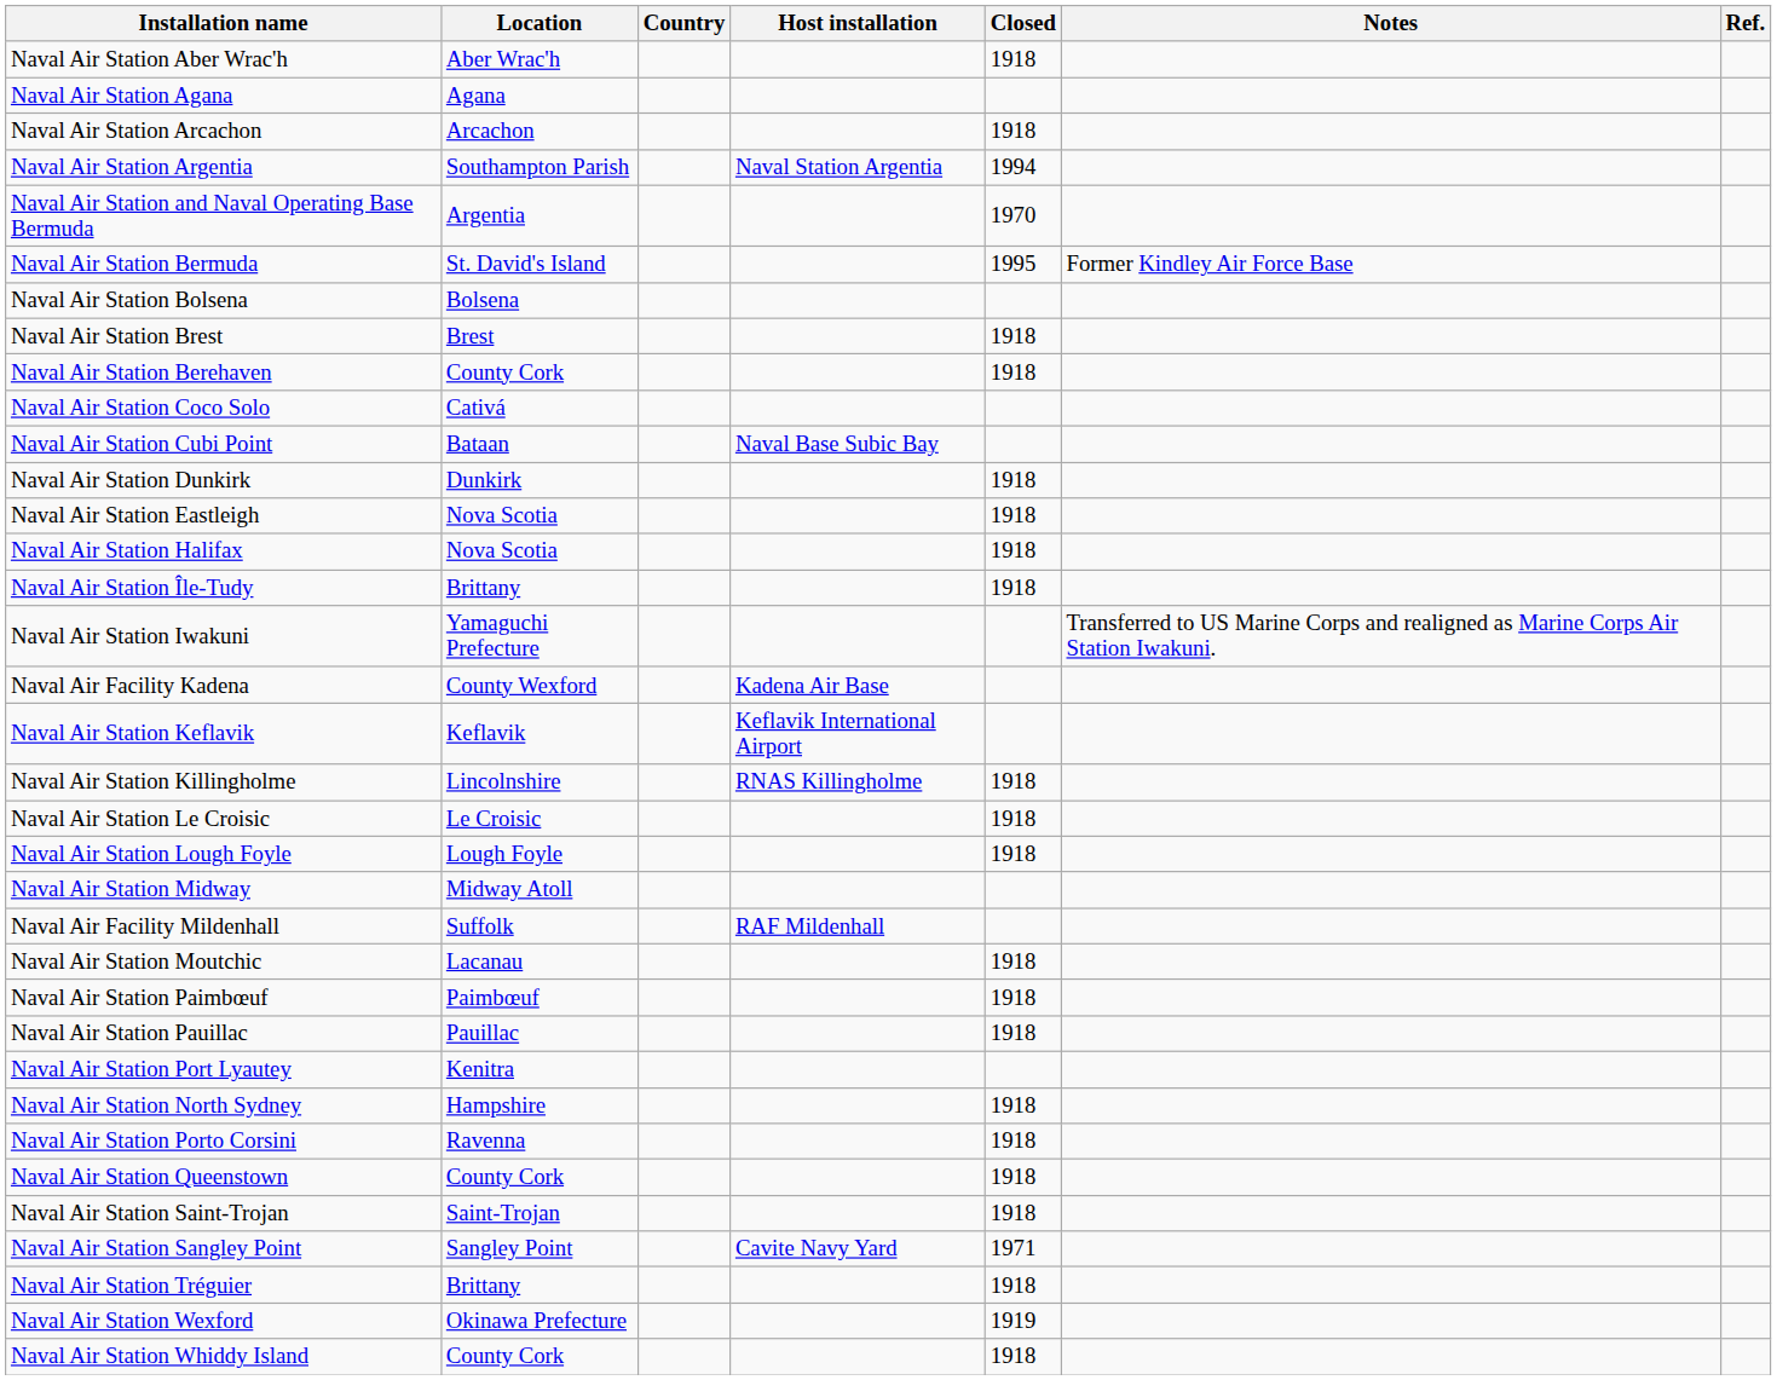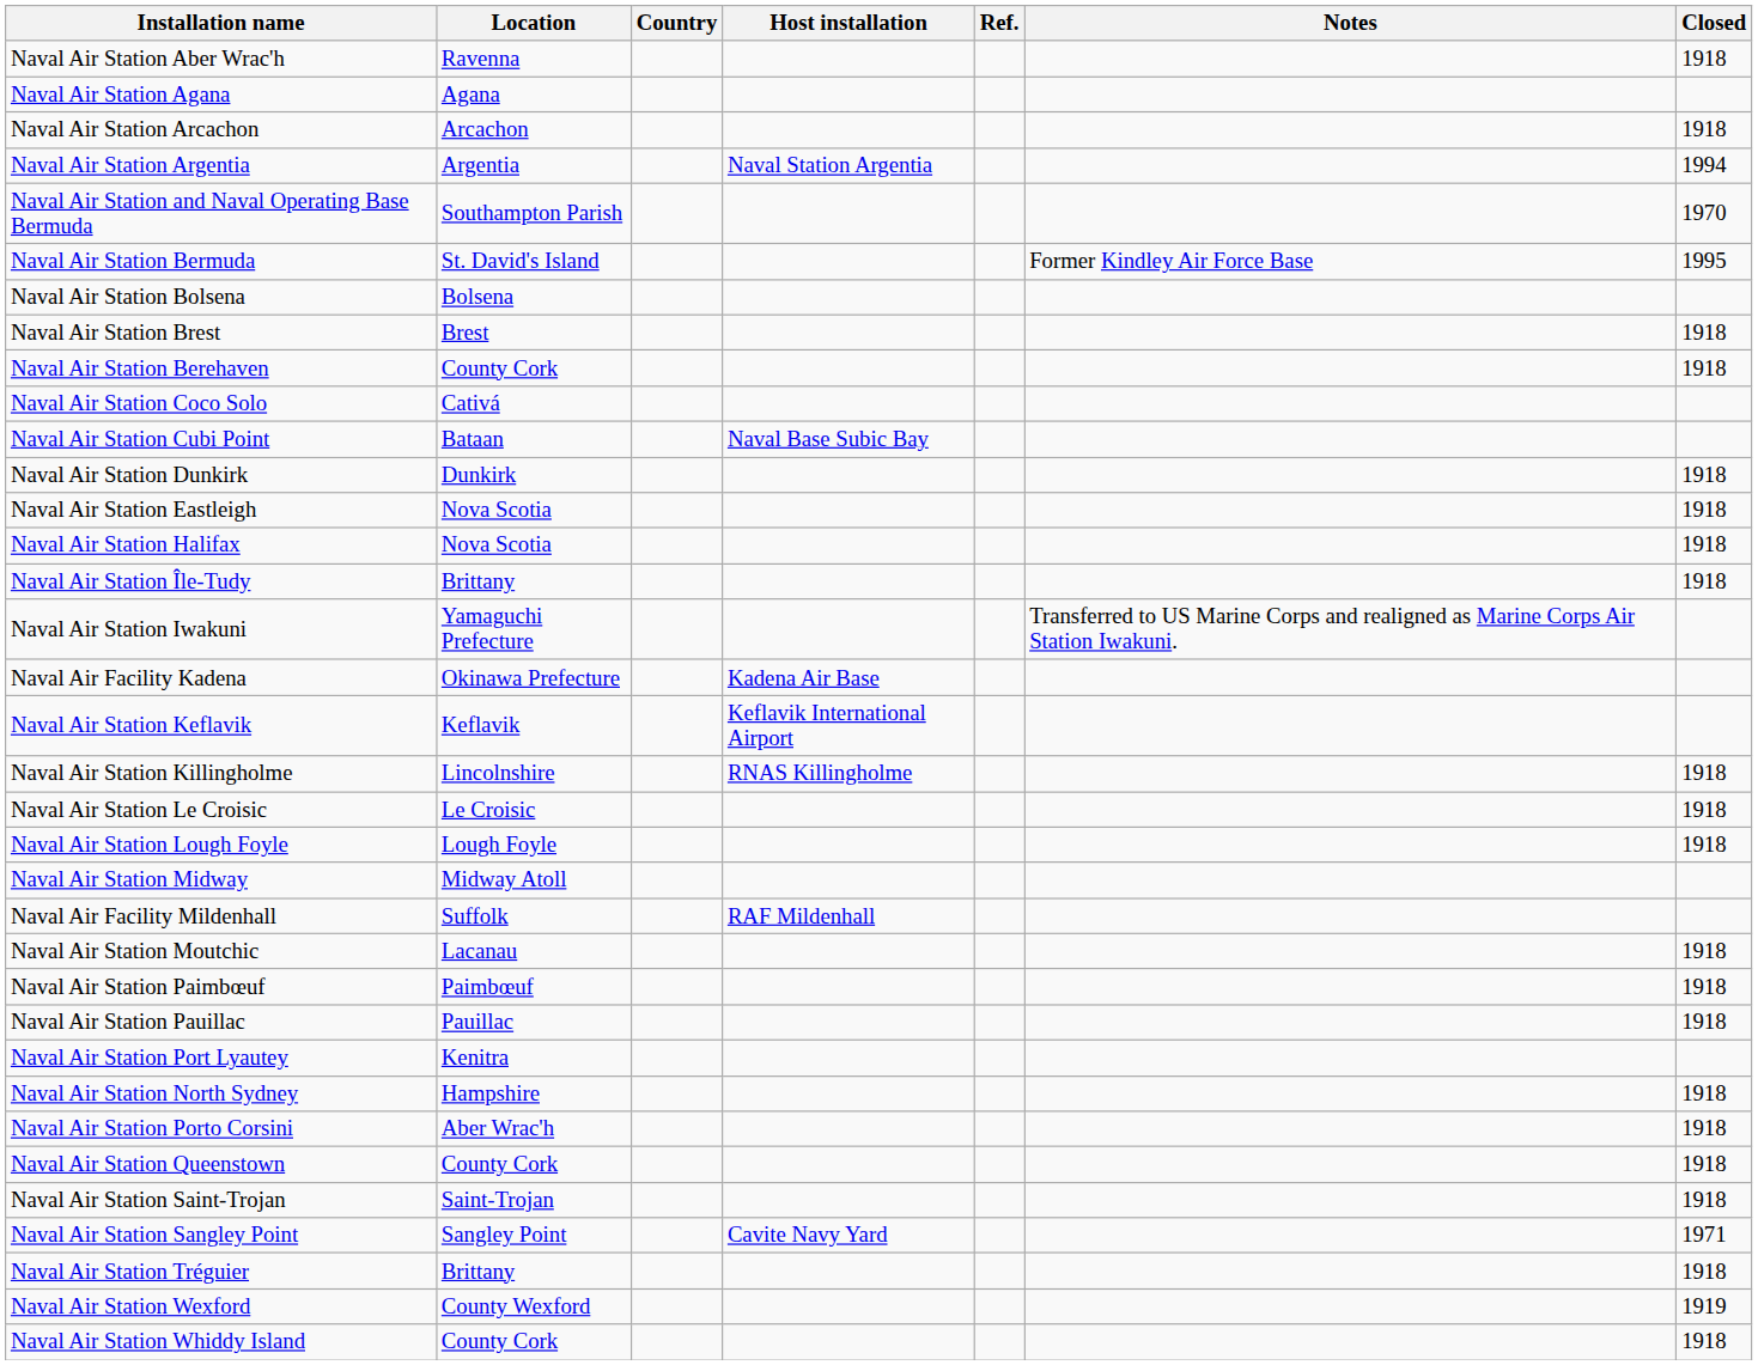 <table class="wikitable sortable">
 <tr>
 <th>Installation name</th>
 <th>Location</th>
 <th>Country</th>
 <th>Host installation</th>
+<th>Ref.</th>
+<th>Notes</th>
 <th>Closed</th>
-<th>Notes</th>
-<th>Ref.</th>
 </tr>
 <tr>
 <td>Naval Air Station Aber Wrac'h</td>
-<td><a href='#'>Aber Wrac'h</a></td>
+<td><a href='#'>Ravenna</a></td>
+<td></td>
+<td></td>
 <td></td>
 <td></td>
 <td>1918</td>
-<td></td>
-<td></td>
 </tr>
 <tr>
 <td><a href='#'>Naval Air Station Agana</a></td>
 <td><a href='#'>Agana</a></td>
 <td></td>
 <td></td>
 <td></td>
 <td></td>
 <td></td>
 </tr>
 <tr>
 <td>Naval Air Station Arcachon</td>
 <td><a href='#'>Arcachon</a></td>
 <td></td>
 <td></td>
-<td>1918</td>
 <td></td>
 <td></td>
+<td>1918</td>
 </tr>
 <tr>
 <td><a href='#'>Naval Air Station Argentia</a></td>
-<td><a href='#'>Southampton Parish</a></td>
+<td><a href='#'>Argentia</a></td>
 <td></td>
 <td><a href='#'>Naval Station Argentia</a></td>
-<td>1994</td>
 <td></td>
 <td></td>
+<td>1994</td>
 </tr>
 <tr>
 <td><a href='#'>Naval Air Station and Naval Operating Base Bermuda</a></td>
-<td><a href='#'>Argentia</a></td>
+<td><a href='#'>Southampton Parish</a></td>
+<td></td>
+<td></td>
 <td></td>
 <td></td>
 <td>1970</td>
-<td></td>
-<td></td>
 </tr>
 <tr>
 <td><a href='#'>Naval Air Station Bermuda</a></td>
 <td><a href='#'>St. David's Island</a></td>
 <td></td>
 <td></td>
+<td></td>
+<td>Former <a href='#'>Kindley Air Force Base</a></td>
 <td>1995</td>
-<td>Former <a href='#'>Kindley Air Force Base</a></td>
-<td></td>
 </tr>
 <tr>
 <td>Naval Air Station Bolsena</td>
 <td><a href='#'>Bolsena</a></td>
 <td></td>
 <td></td>
 <td></td>
 <td></td>
 <td></td>
 </tr>
 <tr>
 <td>Naval Air Station Brest</td>
 <td><a href='#'>Brest</a></td>
 <td></td>
 <td></td>
-<td>1918</td>
 <td></td>
 <td></td>
+<td>1918</td>
 </tr>
 <tr>
 <td><a href='#'>Naval Air Station Berehaven</a></td>
 <td><a href='#'>County Cork</a></td>
 <td></td>
 <td></td>
-<td>1918</td>
 <td></td>
 <td></td>
+<td>1918</td>
 </tr>
 <tr>
 <td><a href='#'>Naval Air Station Coco Solo</a></td>
 <td><a href='#'>Cativá</a></td>
 <td></td>
 <td></td>
 <td></td>
 <td></td>
 <td></td>
 </tr>
 <tr>
 <td><a href='#'>Naval Air Station Cubi Point</a></td>
 <td><a href='#'>Bataan</a></td>
 <td></td>
 <td><a href='#'>Naval Base Subic Bay</a></td>
 <td></td>
 <td></td>
 <td></td>
 </tr>
 <tr>
 <td>Naval Air Station Dunkirk</td>
 <td><a href='#'>Dunkirk</a></td>
 <td></td>
 <td></td>
-<td>1918</td>
 <td></td>
 <td></td>
+<td>1918</td>
 </tr>
 <tr>
 <td>Naval Air Station Eastleigh</td>
 <td><a href='#'>Nova Scotia</a></td>
 <td></td>
 <td></td>
-<td>1918</td>
 <td></td>
 <td></td>
+<td>1918</td>
 </tr>
 <tr>
 <td><a href='#'>Naval Air Station Halifax</a></td>
 <td><a href='#'>Nova Scotia</a></td>
 <td></td>
 <td></td>
-<td>1918</td>
 <td></td>
 <td></td>
+<td>1918</td>
 </tr>
 <tr>
 <td><a href='#'>Naval Air Station Île-Tudy</a></td>
 <td><a href='#'>Brittany</a></td>
 <td></td>
 <td></td>
-<td>1918</td>
 <td></td>
 <td></td>
+<td>1918</td>
 </tr>
 <tr>
 <td>Naval Air Station Iwakuni</td>
 <td><a href='#'>Yamaguchi Prefecture</a></td>
 <td></td>
 <td></td>
 <td></td>
 <td>Transferred to US Marine Corps and realigned as <a href='#'>Marine Corps Air Station Iwakuni</a>.</td>
 <td></td>
 </tr>
 <tr>
 <td>Naval Air Facility Kadena</td>
-<td><a href='#'>County Wexford</a></td>
+<td><a href='#'>Okinawa Prefecture</a></td>
 <td></td>
 <td><a href='#'>Kadena Air Base</a></td>
 <td></td>
 <td></td>
 <td></td>
 </tr>
 <tr>
 <td><a href='#'>Naval Air Station Keflavik</a></td>
 <td><a href='#'>Keflavik</a></td>
 <td></td>
 <td><a href='#'>Keflavik International Airport</a></td>
 <td></td>
 <td></td>
 <td></td>
 </tr>
 <tr>
 <td>Naval Air Station Killingholme</td>
 <td><a href='#'>Lincolnshire</a></td>
 <td></td>
 <td><a href='#'>RNAS Killingholme</a></td>
-<td>1918</td>
 <td></td>
 <td></td>
+<td>1918</td>
 </tr>
 <tr>
 <td>Naval Air Station Le Croisic</td>
 <td><a href='#'>Le Croisic</a></td>
 <td></td>
 <td></td>
-<td>1918</td>
 <td></td>
 <td></td>
+<td>1918</td>
 </tr>
 <tr>
 <td><a href='#'>Naval Air Station Lough Foyle</a></td>
 <td><a href='#'>Lough Foyle</a></td>
 <td></td>
 <td></td>
-<td>1918</td>
 <td></td>
 <td></td>
+<td>1918</td>
 </tr>
 <tr>
 <td><a href='#'>Naval Air Station Midway</a></td>
 <td><a href='#'>Midway Atoll</a></td>
 <td></td>
 <td></td>
 <td></td>
 <td></td>
 <td></td>
 </tr>
 <tr>
 <td>Naval Air Facility Mildenhall</td>
 <td><a href='#'>Suffolk</a></td>
 <td></td>
 <td><a href='#'>RAF Mildenhall</a></td>
 <td></td>
 <td></td>
 <td></td>
 </tr>
 <tr>
 <td>Naval Air Station Moutchic</td>
 <td><a href='#'>Lacanau</a></td>
 <td></td>
 <td></td>
-<td>1918</td>
 <td></td>
 <td></td>
+<td>1918</td>
 </tr>
 <tr>
 <td>Naval Air Station Paimbœuf</td>
 <td><a href='#'>Paimbœuf</a></td>
 <td></td>
 <td></td>
-<td>1918</td>
 <td></td>
 <td></td>
+<td>1918</td>
 </tr>
 <tr>
 <td>Naval Air Station Pauillac</td>
 <td><a href='#'>Pauillac</a></td>
 <td></td>
 <td></td>
-<td>1918</td>
 <td></td>
 <td></td>
+<td>1918</td>
 </tr>
 <tr>
 <td><a href='#'>Naval Air Station Port Lyautey</a></td>
 <td><a href='#'>Kenitra</a></td>
 <td></td>
 <td></td>
 <td></td>
 <td></td>
 <td></td>
 </tr>
 <tr>
 <td><a href='#'>Naval Air Station North Sydney</a></td>
 <td><a href='#'>Hampshire</a></td>
 <td></td>
 <td></td>
-<td>1918</td>
 <td></td>
 <td></td>
+<td>1918</td>
 </tr>
 <tr>
 <td><a href='#'>Naval Air Station Porto Corsini</a></td>
-<td><a href='#'>Ravenna</a></td>
+<td><a href='#'>Aber Wrac'h</a></td>
+<td></td>
+<td></td>
 <td></td>
 <td></td>
 <td>1918</td>
-<td></td>
-<td></td>
 </tr>
 <tr>
 <td><a href='#'>Naval Air Station Queenstown</a></td>
 <td><a href='#'>County Cork</a></td>
 <td></td>
 <td></td>
-<td>1918</td>
 <td></td>
 <td></td>
+<td>1918</td>
 </tr>
 <tr>
 <td>Naval Air Station Saint-Trojan</td>
 <td><a href='#'>Saint-Trojan</a></td>
 <td></td>
 <td></td>
-<td>1918</td>
 <td></td>
 <td></td>
+<td>1918</td>
 </tr>
 <tr>
 <td><a href='#'>Naval Air Station Sangley Point</a></td>
 <td><a href='#'>Sangley Point</a></td>
 <td></td>
 <td><a href='#'>Cavite Navy Yard</a></td>
-<td>1971</td>
 <td></td>
 <td></td>
+<td>1971</td>
 </tr>
 <tr>
 <td><a href='#'>Naval Air Station Tréguier</a></td>
 <td><a href='#'>Brittany</a></td>
 <td></td>
 <td></td>
-<td>1918</td>
 <td></td>
 <td></td>
+<td>1918</td>
 </tr>
 <tr>
 <td><a href='#'>Naval Air Station Wexford</a></td>
-<td><a href='#'>Okinawa Prefecture</a></td>
+<td><a href='#'>County Wexford</a></td>
+<td></td>
+<td></td>
 <td></td>
 <td></td>
 <td>1919</td>
-<td></td>
-<td></td>
 </tr>
 <tr>
 <td><a href='#'>Naval Air Station Whiddy Island</a></td>
 <td><a href='#'>County Cork</a></td>
 <td></td>
 <td></td>
-<td>1918</td>
 <td></td>
 <td></td>
+<td>1918</td>
 </tr>
 </table>
